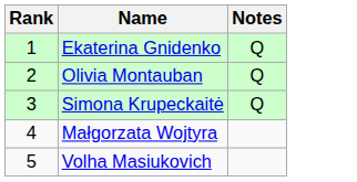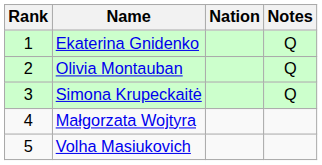 <table class="wikitable sortable" style="text-align:center">
 <tr>
 <th>Rank</th>
 <th>Name</th>
+<th>Nation</th>
 <th>Notes</th>
 </tr>
 <tr bgcolor=ccffcc>
 <td>1</td>
 <td align=left><a href='#'>Ekaterina Gnidenko</a></td>
+<td align=left></td>
 <td>Q</td>
 </tr>
 <tr bgcolor=ccffcc>
 <td>2</td>
 <td align=left><a href='#'>Olivia Montauban</a></td>
+<td align=left></td>
 <td>Q</td>
 </tr>
 <tr bgcolor=ccffcc>
 <td>3</td>
 <td align=left><a href='#'>Simona Krupeckaitė</a></td>
+<td align=left></td>
 <td>Q</td>
 </tr>
 <tr>
 <td>4</td>
 <td align=left><a href='#'>Małgorzata Wojtyra</a></td>
+<td align=left></td>
 <td></td>
 </tr>
 <tr>
 <td>5</td>
 <td align=left><a href='#'>Volha Masiukovich</a></td>
+<td align=left></td>
 <td></td>
 </tr>
 </table>
